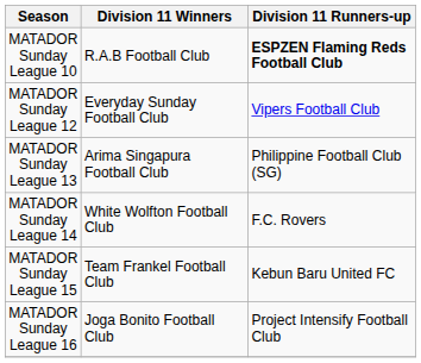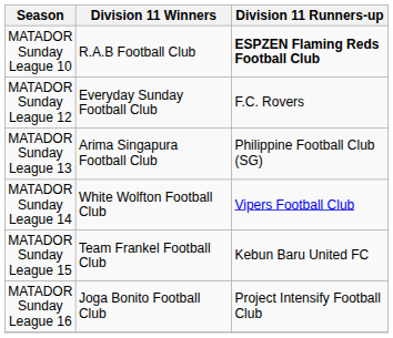 <table class="wikitable" style="text-align:center">
 <tr>
 <th width='25'>Season</th>
 <th width='180'>Division 11 Winners</th>
 <th width='180'>Division 11 Runners-up</th>
 </tr>
 <tr>
 <td>MATADOR Sunday League 10</td>
 <td align='left'>R.A.B Football Club</td>
 <td align='left'><strong>ESPZEN Flaming Reds Football Club</strong></td>
 </tr>
 <tr>
 <td>MATADOR Sunday League 12</td>
 <td align='left'>Everyday Sunday Football Club</td>
-<td align='left'><a href='#'>Vipers Football Club</a></td>
+<td align='left'>F.C. Rovers</td>
 </tr>
 <tr>
 <td>MATADOR Sunday League 13</td>
 <td align='left'>Arima Singapura Football Club</td>
 <td align='left'>Philippine Football Club (SG)</td>
 </tr>
 <tr>
 <td>MATADOR Sunday League 14</td>
 <td align='left'>White Wolfton Football Club</td>
-<td align='left'>F.C. Rovers</td>
+<td align='left'><a href='#'>Vipers Football Club</a></td>
 </tr>
 <tr>
 <td>MATADOR Sunday League 15</td>
 <td align='left'>Team Frankel Football Club</td>
 <td align='left'>Kebun Baru United FC</td>
 </tr>
 <tr>
 <td>MATADOR Sunday League 16</td>
 <td align='left'>Joga Bonito Football Club</td>
 <td align='left'>Project Intensify Football Club</td>
 </tr>
 <tr>
 </tr>
 </table>
